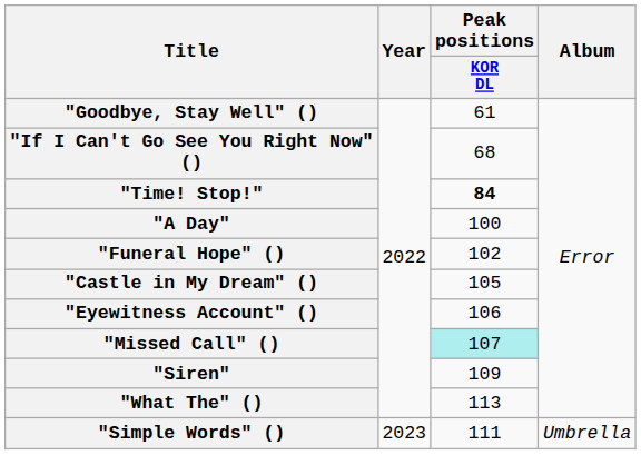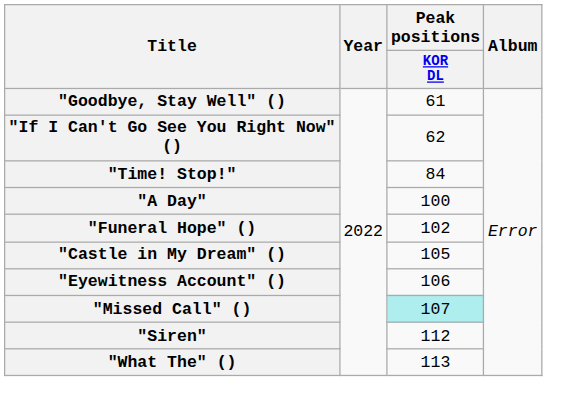 <table class="wikitable plainrowheaders" style="text-align:center;">
 <tr>
 <th scope="col" rowspan="2">Title</th>
 <th scope="col" rowspan="2">Year</th>
 <th scope="col">Peak positions</th>
 <th scope="col" rowspan="2">Album</th>
 </tr>
 <tr>
 <th scope="col" style="width:3em;font-size:85%;"><a href='#'>KOR<br>DL</a><br></th>
 </tr>
 <tr>
 <th scope="row">"Goodbye, Stay Well" ()<br></th>
 <td rowspan="10">2022</td>
 <td>61</td>
 <td rowspan="10"><em>Error</em></td>
 </tr>
 <tr>
 <th scope="row">"If I Can't Go See You Right Now" <br>()</th>
-<td>68</td>
+<td>62</td>
 </tr>
 <tr>
 <th scope="row">"Time! Stop!"</th>
-<td><strong>84</strong></td>
+<td>84</td>
 </tr>
 <tr>
 <th scope="row">"A Day"</th>
 <td>100</td>
 </tr>
 <tr>
 <th scope="row">"Funeral Hope" ()</th>
 <td>102</td>
 </tr>
 <tr>
 <th scope="row">"Castle in My Dream" ()</th>
 <td>105</td>
 </tr>
 <tr>
 <th scope="row">"Eyewitness Account" ()</th>
 <td>106</td>
 </tr>
 <tr>
 <th scope="row">"Missed Call" ()</th>
 <td style="background: paleturquoise;">107</td>
 </tr>
 <tr>
 <th scope="row">"Siren"</th>
-<td>109</td>
+<td>112</td>
 </tr>
 <tr>
 <th scope="row">"What The" ()</th>
 <td>113</td>
 </tr>
-<tr>
-<th scope="row">"Simple Words" ()<br></th>
-<td>2023</td>
-<td>111</td>
-<td><em>Umbrella</em></td>
-</tr>
 </table>
